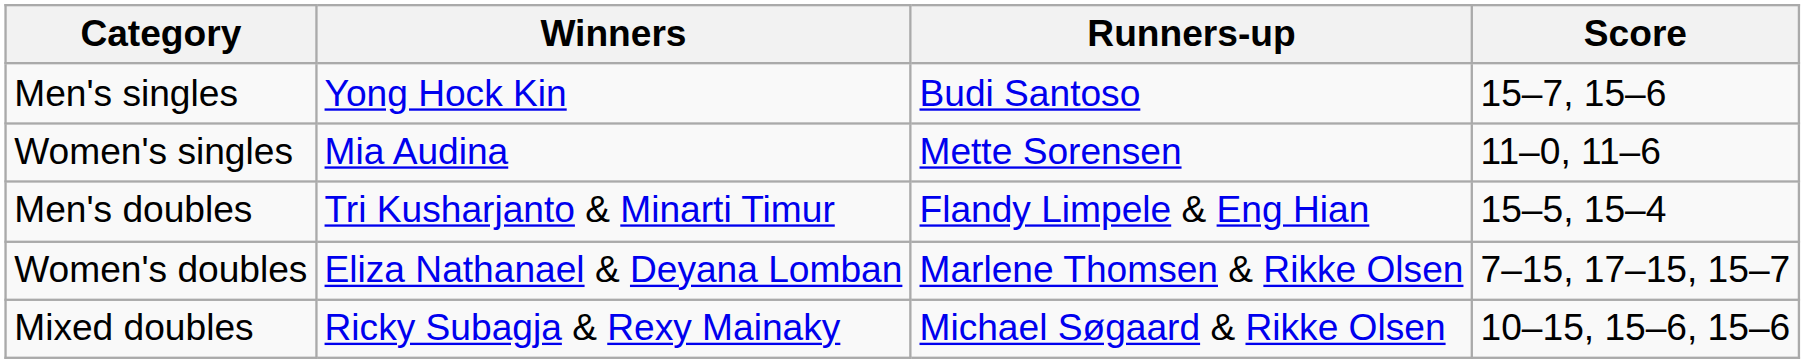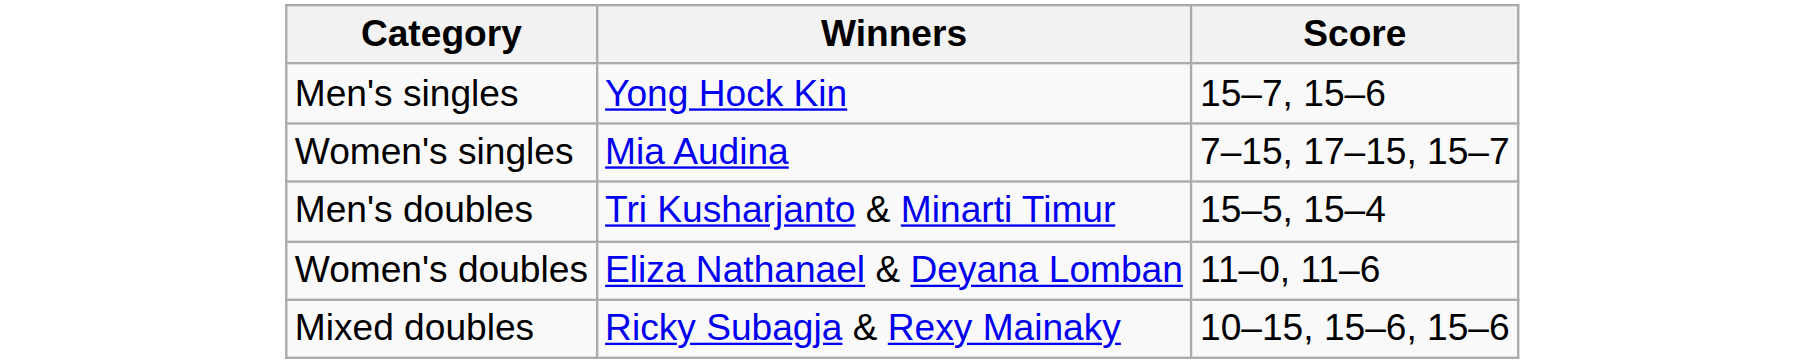 <table class=wikitable style="margin:auto;">
 <tr>
 <th>Category</th>
 <th>Winners</th>
-<th>Runners-up</th>
 <th>Score</th>
 </tr>
 <tr>
 <td>Men's singles</td>
 <td> <a href='#'>Yong Hock Kin</a></td>
-<td> <a href='#'>Budi Santoso</a></td>
 <td>15–7, 15–6</td>
 </tr>
 <tr>
 <td>Women's singles</td>
 <td> <a href='#'>Mia Audina</a></td>
-<td> <a href='#'>Mette Sorensen</a></td>
-<td>11–0, 11–6</td>
+<td>7–15, 17–15, 15–7</td>
 </tr>
 <tr>
 <td>Men's doubles</td>
 <td> <a href='#'>Tri Kusharjanto</a> & <a href='#'>Minarti Timur</a></td>
-<td> <a href='#'>Flandy Limpele</a> & <a href='#'>Eng Hian</a></td>
 <td>15–5, 15–4</td>
 </tr>
 <tr>
 <td>Women's doubles</td>
 <td> <a href='#'>Eliza Nathanael</a> & <a href='#'>Deyana Lomban</a></td>
-<td> <a href='#'>Marlene Thomsen</a> & <a href='#'>Rikke Olsen</a></td>
-<td>7–15, 17–15, 15–7</td>
+<td>11–0, 11–6</td>
 </tr>
 <tr>
 <td>Mixed doubles</td>
 <td> <a href='#'>Ricky Subagja</a> & <a href='#'>Rexy Mainaky</a></td>
-<td> <a href='#'>Michael Søgaard</a> & <a href='#'>Rikke Olsen</a></td>
 <td>10–15, 15–6, 15–6</td>
 </tr>
 </table>
